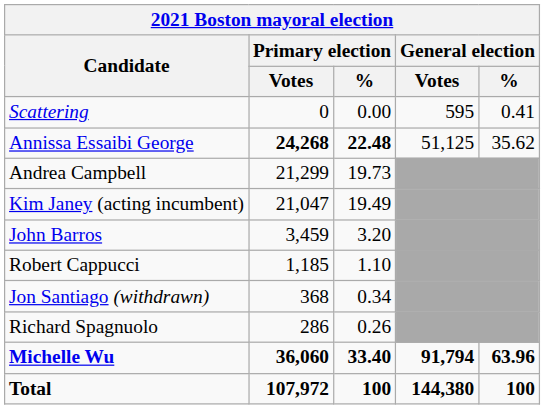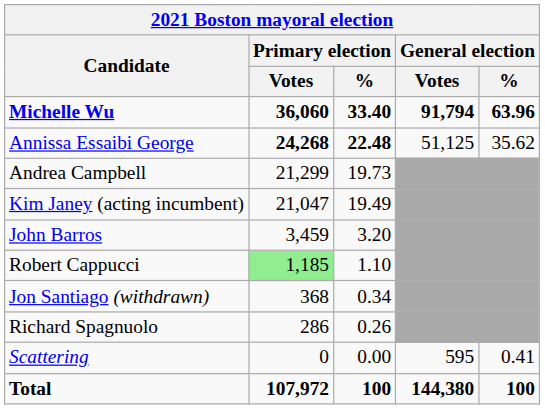 <table class=wikitable>
 <tr>
 <th colspan=5><a href='#'>2021 Boston mayoral election</a></th>
 </tr>
 <tr>
 <th colspan=1 rowspan=2>Candidate</th>
 <th colspan=2><strong>Primary election</strong></th>
 <th colspan=2><strong>General election</strong></th>
 </tr>
 <tr>
 <th>Votes</th>
 <th>%</th>
 <th>Votes</th>
 <th>%</th>
 </tr>
 <tr>
-<td><em><a href='#'>Scattering</a></em></td>
-<td align="right">0</td>
-<td align="right">0.00</td>
-<td align="right">595</td>
-<td align="right">0.41</td>
+<td><strong><a href='#'>Michelle Wu</a></strong></td>
+<td align="right"><strong>36,060</strong></td>
+<td align="right"><strong>33.40</strong></td>
+<td align="right"><strong>91,794</strong></td>
+<td align="right"><strong>63.96</strong></td>
 </tr>
 <tr>
 <td><a href='#'>Annissa Essaibi George</a></td>
 <td align="right"><strong>24,268</strong></td>
 <td align="right"><strong>22.48</strong></td>
 <td align="right">51,125</td>
 <td align="right">35.62</td>
 </tr>
 <tr>
 <td>Andrea Campbell</td>
 <td align="right">21,299</td>
 <td align="right">19.73</td>
 <td colspan=2 bgcolor=darkgray> </td>
 </tr>
 <tr>
 <td><a href='#'>Kim Janey</a> (acting incumbent)</td>
 <td align="right">21,047</td>
 <td align="right">19.49</td>
 <td colspan=2 bgcolor=darkgray> </td>
 </tr>
 <tr>
 <td><a href='#'>John Barros</a></td>
 <td align="right">3,459</td>
 <td align="right">3.20</td>
 <td colspan=2 bgcolor=darkgray> </td>
 </tr>
 <tr>
 <td>Robert Cappucci</td>
-<td align="right">1,185</td>
+<td align="right" style="background: lightgreen;">1,185</td>
 <td align="right">1.10</td>
 <td colspan=2 bgcolor=darkgray> </td>
 </tr>
 <tr>
 <td><a href='#'>Jon Santiago</a> <em>(withdrawn)</em></td>
 <td align="right">368</td>
 <td align="right">0.34</td>
 <td colspan=2 bgcolor=darkgray> </td>
 </tr>
 <tr>
 <td>Richard Spagnuolo</td>
 <td align="right">286</td>
 <td align="right">0.26</td>
 <td colspan=2 bgcolor=darkgray> </td>
 </tr>
 <tr>
-<td><strong><a href='#'>Michelle Wu</a></strong></td>
-<td align="right"><strong>36,060</strong></td>
-<td align="right"><strong>33.40</strong></td>
-<td align="right"><strong>91,794</strong></td>
-<td align="right"><strong>63.96</strong></td>
+<td><em><a href='#'>Scattering</a></em></td>
+<td align="right">0</td>
+<td align="right">0.00</td>
+<td align="right">595</td>
+<td align="right">0.41</td>
 </tr>
 <tr>
 <td><strong>Total</strong></td>
 <td align="right"><strong>107,972</strong></td>
 <td align="right"><strong>100</strong></td>
 <td align="right"><strong>144,380</strong></td>
 <td align="right"><strong>100</strong></td>
 </tr>
 </table>
